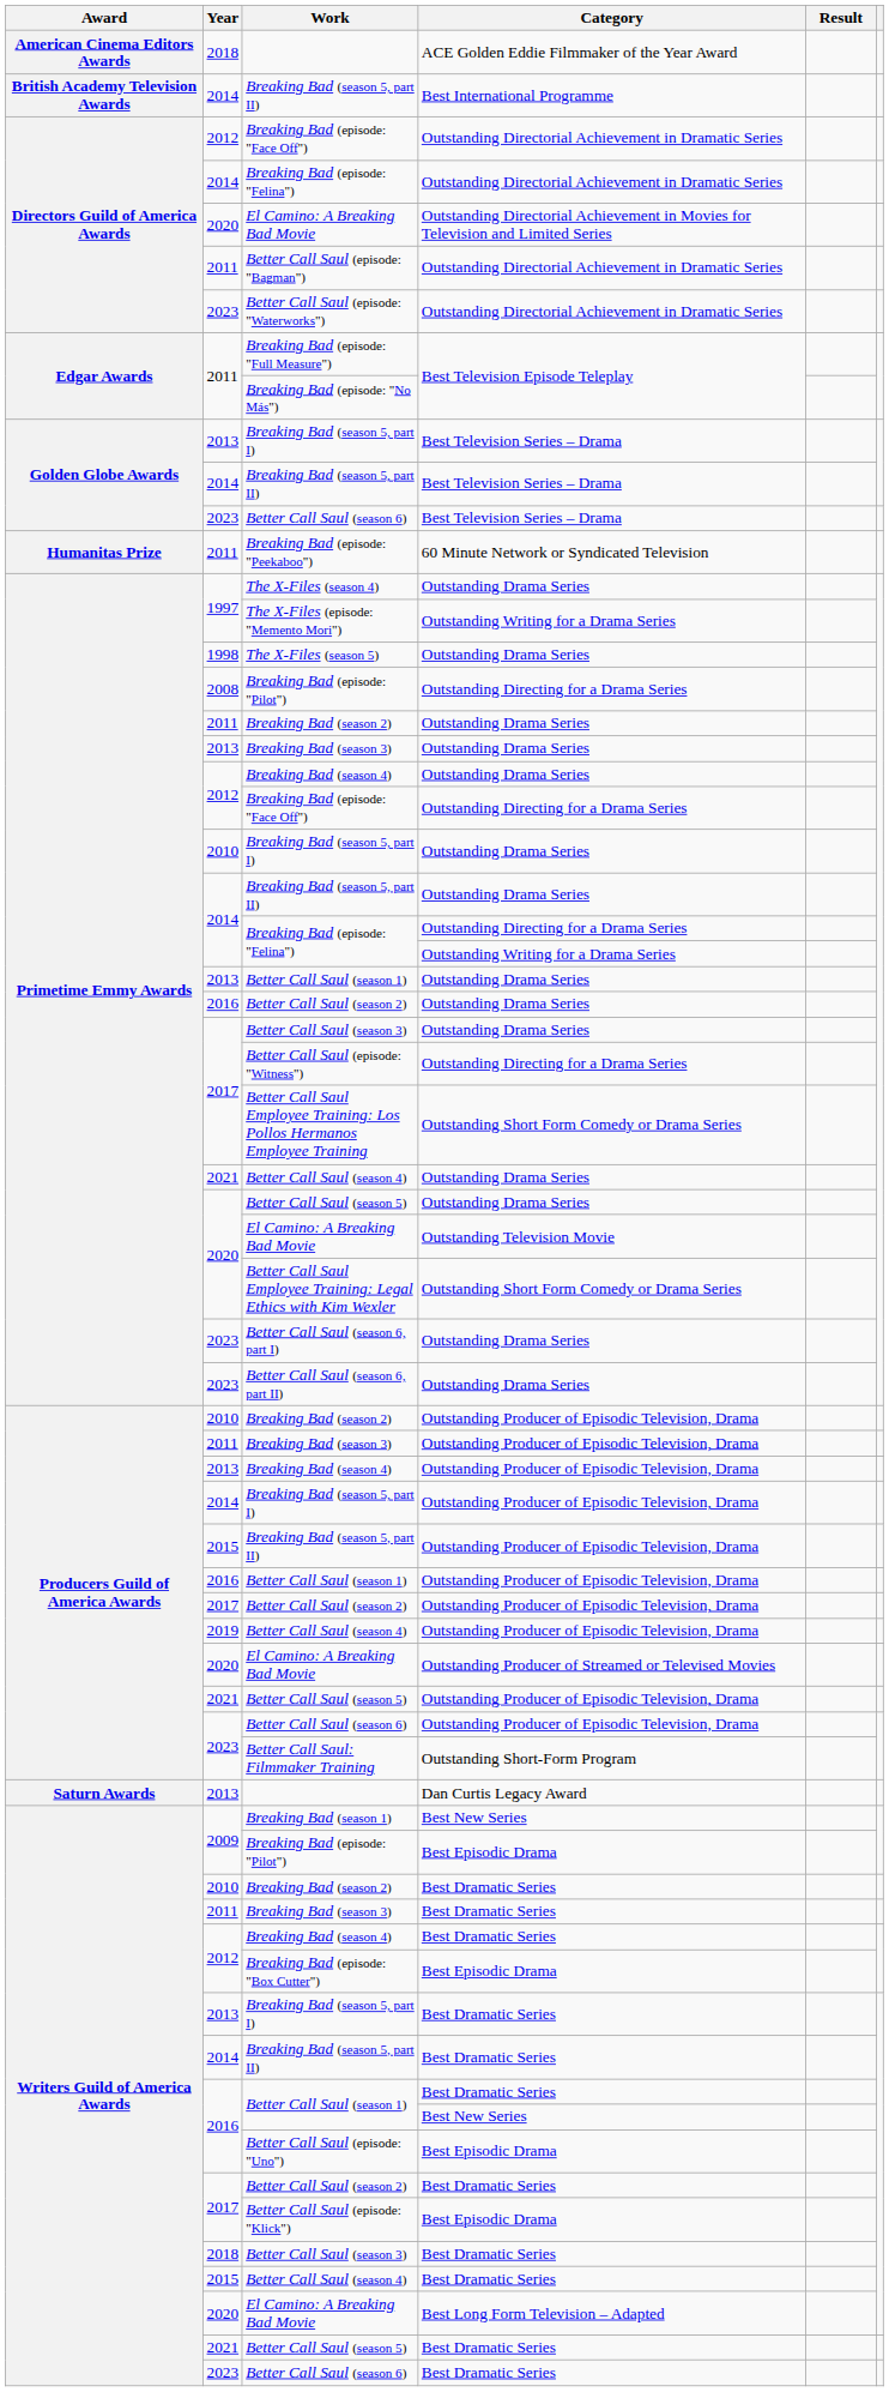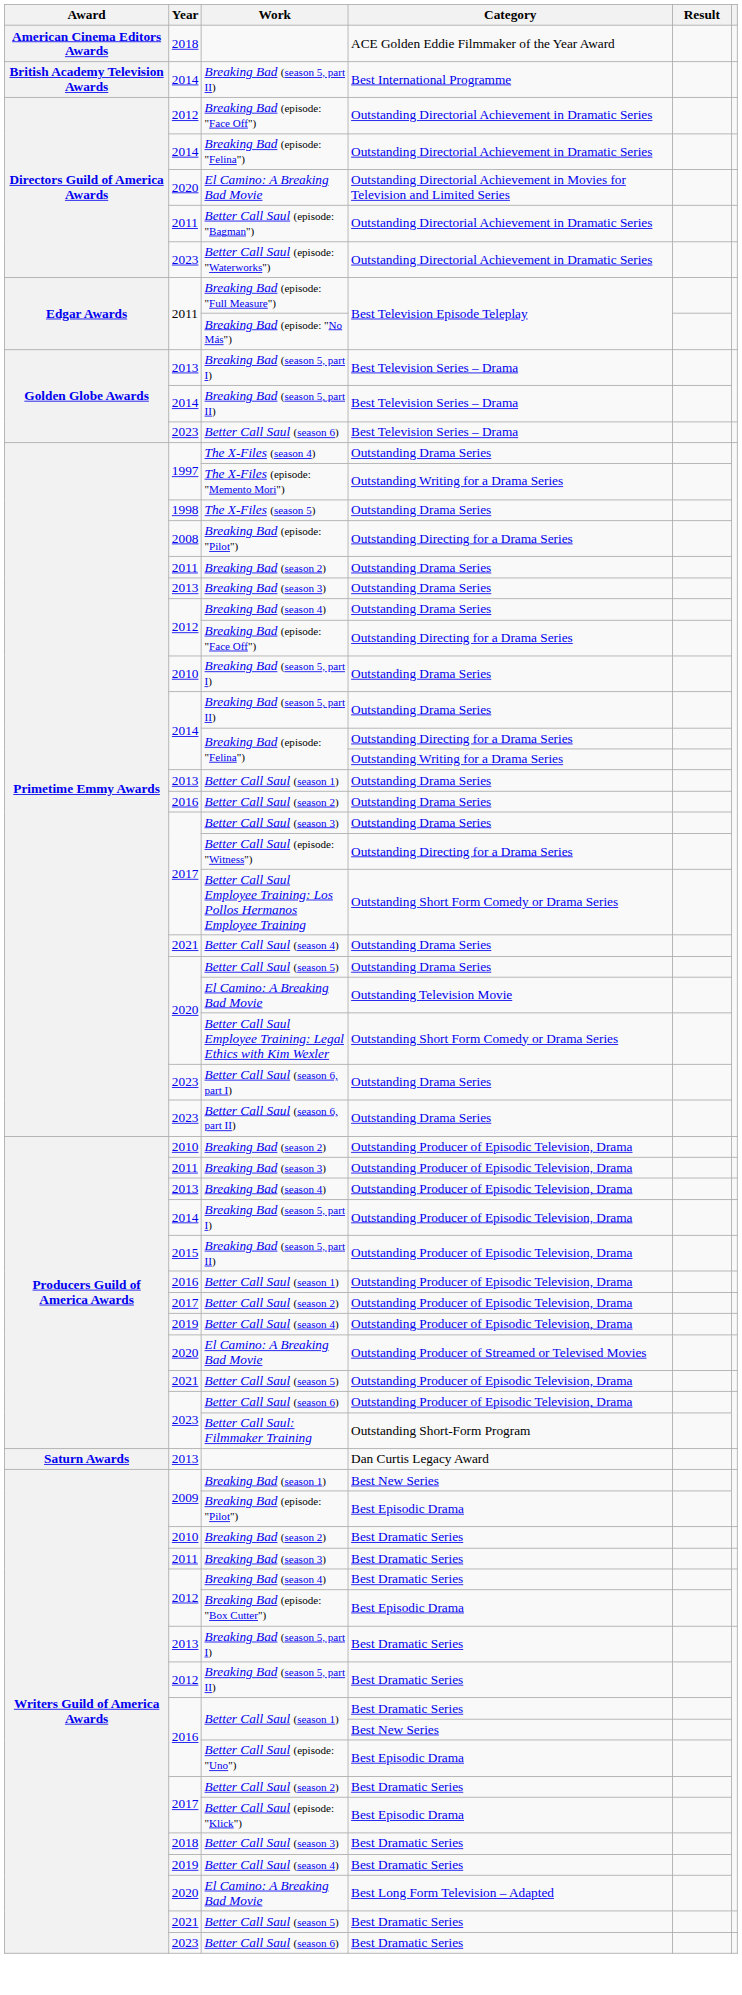 <table class="wikitable sortable plainrowheaders" style="width: 100%;">
 <tr>
 <th scope="col">Award</th>
 <th scope="col">Year</th>
 <th scope="col" style="width: 20%;">Work</th>
 <th scope="col">Category</th>
 <th scope="col" style="width: 8%;">Result</th>
 <th scope="col" class="unsortable"></th>
 </tr>
 <tr>
 <th scope="row"><a href='#'>American Cinema Editors Awards</a> </th>
 <td><a href='#'>2018</a></td>
 <td></td>
 <td>ACE Golden Eddie Filmmaker of the Year Award</td>
 <td></td>
 <td style="text-align:center;"></td>
 </tr>
 <tr>
 <th scope="row"><a href='#'>British Academy Television Awards</a> </th>
 <td><a href='#'>2014</a></td>
 <td><em><a href='#'>Breaking Bad</a></em> <small>(<a href='#'>season 5, part II</a>)</small></td>
 <td><a href='#'>Best International Programme</a></td>
 <td></td>
 <td style="text-align:center;"></td>
 </tr>
 <tr>
 <th scope="row" rowspan="5"><a href='#'>Directors Guild of America Awards</a> </th>
 <td><a href='#'>2012</a></td>
 <td><em><a href='#'>Breaking Bad</a></em> <small>(episode: "<a href='#'>Face Off</a>")</small></td>
 <td><a href='#'>Outstanding Directorial Achievement in Dramatic Series</a></td>
 <td></td>
 <td style="text-align:center;"></td>
 </tr>
 <tr>
 <td><a href='#'>2014</a></td>
 <td><em><a href='#'>Breaking Bad</a></em> <small>(episode: "<a href='#'>Felina</a>")</small></td>
 <td><a href='#'>Outstanding Directorial Achievement in Dramatic Series</a></td>
 <td></td>
 <td style="text-align:center;"></td>
 </tr>
 <tr>
 <td><a href='#'>2020</a></td>
 <td><em><a href='#'>El Camino: A Breaking Bad Movie</a></em></td>
 <td><a href='#'>Outstanding Directorial Achievement in Movies for Television and Limited Series</a></td>
 <td></td>
 <td style="text-align:center;"></td>
 </tr>
 <tr>
 <td><a href='#'>2011</a></td>
 <td><em><a href='#'>Better Call Saul</a></em> <small>(episode: "<a href='#'>Bagman</a>")</small></td>
 <td><a href='#'>Outstanding Directorial Achievement in Dramatic Series</a></td>
 <td></td>
 <td style="text-align:center;"></td>
 </tr>
 <tr>
 <td><a href='#'>2023</a></td>
 <td><em><a href='#'>Better Call Saul</a></em> <small>(episode: "<a href='#'>Waterworks</a>")</small></td>
 <td><a href='#'>Outstanding Directorial Achievement in Dramatic Series</a></td>
 <td></td>
 <td style="text-align:center;"></td>
 </tr>
 <tr>
 <th scope="row" rowspan="2"><a href='#'>Edgar Awards</a> </th>
 <td rowspan="2">2011</td>
 <td><em><a href='#'>Breaking Bad</a></em> <small>(episode: "<a href='#'>Full Measure</a>")</small></td>
 <td rowspan="2"><a href='#'>Best Television Episode Teleplay</a></td>
 <td></td>
 <td style="text-align:center;" rowspan="2"></td>
 </tr>
 <tr>
 <td><em><a href='#'>Breaking Bad</a></em> <small>(episode: "<a href='#'>No Más</a>")</small></td>
 <td></td>
 </tr>
 <tr>
 <th scope="row" rowspan="3"><a href='#'>Golden Globe Awards</a> </th>
 <td><a href='#'>2013</a></td>
 <td><em><a href='#'>Breaking Bad</a></em> <small>(<a href='#'>season 5, part I</a>)</small></td>
 <td><a href='#'>Best Television Series – Drama</a></td>
 <td></td>
 <td style="text-align:center;" rowspan="2"></td>
 </tr>
 <tr>
 <td><a href='#'>2014</a></td>
 <td><em><a href='#'>Breaking Bad</a></em> <small>(<a href='#'>season 5, part II</a>)</small></td>
 <td><a href='#'>Best Television Series – Drama</a></td>
 <td></td>
 </tr>
 <tr>
 <td><a href='#'>2023</a></td>
 <td><em><a href='#'>Better Call Saul</a></em> <small>(<a href='#'>season 6</a>)</small></td>
 <td><a href='#'>Best Television Series – Drama</a></td>
-<td></td>
-<td style="text-align:center;"></td>
-</tr>
-<tr>
-<th scope="row"><a href='#'>Humanitas Prize</a> </th>
-<td><a href='#'>2011</a></td>
-<td><em><a href='#'>Breaking Bad</a></em> <small>(episode: "<a href='#'>Peekaboo</a>")</small></td>
-<td>60 Minute Network or Syndicated Television</td>
 <td></td>
 <td style="text-align:center;"></td>
 </tr>
 <tr>
 <th scope="row" rowspan="23"><a href='#'>Primetime Emmy Awards</a> </th>
 <td rowspan="2"><a href='#'>1997</a></td>
 <td><em><a href='#'>The X-Files</a></em> <small>(<a href='#'>season 4</a>)</small></td>
 <td><a href='#'>Outstanding Drama Series</a></td>
 <td></td>
 <td style="text-align:center;" rowspan="23"></td>
 </tr>
 <tr>
 <td><em><a href='#'>The X-Files</a></em> <small>(episode: "<a href='#'>Memento Mori</a>")</small></td>
 <td><a href='#'>Outstanding Writing for a Drama Series</a></td>
 <td></td>
 </tr>
 <tr>
 <td><a href='#'>1998</a></td>
 <td><em><a href='#'>The X-Files</a></em> <small>(<a href='#'>season 5</a>)</small></td>
 <td><a href='#'>Outstanding Drama Series</a></td>
 <td></td>
 </tr>
 <tr>
 <td><a href='#'>2008</a></td>
 <td><em><a href='#'>Breaking Bad</a></em> <small>(episode: "<a href='#'>Pilot</a>")</small></td>
 <td><a href='#'>Outstanding Directing for a Drama Series</a></td>
 <td></td>
 </tr>
 <tr>
 <td><a href='#'>2011</a></td>
 <td><em><a href='#'>Breaking Bad</a></em> <small>(<a href='#'>season 2</a>)</small></td>
 <td><a href='#'>Outstanding Drama Series</a></td>
 <td></td>
 </tr>
 <tr>
 <td><a href='#'>2013</a></td>
 <td><em><a href='#'>Breaking Bad</a></em> <small>(<a href='#'>season 3</a>)</small></td>
 <td><a href='#'>Outstanding Drama Series</a></td>
 <td></td>
 </tr>
 <tr>
 <td rowspan="2"><a href='#'>2012</a></td>
 <td><em><a href='#'>Breaking Bad</a></em> <small>(<a href='#'>season 4</a>)</small></td>
 <td><a href='#'>Outstanding Drama Series</a></td>
 <td></td>
 </tr>
 <tr>
 <td><em><a href='#'>Breaking Bad</a></em> <small>(episode: "<a href='#'>Face Off</a>")</small></td>
 <td><a href='#'>Outstanding Directing for a Drama Series</a></td>
 <td></td>
 </tr>
 <tr>
 <td><a href='#'>2010</a></td>
 <td><em><a href='#'>Breaking Bad</a></em> <small>(<a href='#'>season 5, part I</a>)</small></td>
 <td><a href='#'>Outstanding Drama Series</a></td>
 <td></td>
 </tr>
 <tr>
 <td rowspan="3"><a href='#'>2014</a></td>
 <td><em><a href='#'>Breaking Bad</a></em> <small>(<a href='#'>season 5, part II</a>)</small></td>
 <td><a href='#'>Outstanding Drama Series</a></td>
 <td></td>
 </tr>
 <tr>
 <td rowspan="2"><em><a href='#'>Breaking Bad</a></em> <small>(episode: "<a href='#'>Felina</a>")</small></td>
 <td><a href='#'>Outstanding Directing for a Drama Series</a></td>
 <td></td>
 </tr>
 <tr>
 <td><a href='#'>Outstanding Writing for a Drama Series</a></td>
 <td></td>
 </tr>
 <tr>
 <td><a href='#'>2013</a></td>
 <td><em><a href='#'>Better Call Saul</a></em> <small>(<a href='#'>season 1</a>)</small></td>
 <td><a href='#'>Outstanding Drama Series</a></td>
 <td></td>
 </tr>
 <tr>
 <td><a href='#'>2016</a></td>
 <td><em><a href='#'>Better Call Saul</a></em> <small>(<a href='#'>season 2</a>)</small></td>
 <td><a href='#'>Outstanding Drama Series</a></td>
 <td></td>
 </tr>
 <tr>
 <td rowspan="3"><a href='#'>2017</a></td>
 <td><em><a href='#'>Better Call Saul</a></em> <small>(<a href='#'>season 3</a>)</small></td>
 <td><a href='#'>Outstanding Drama Series</a></td>
 <td></td>
 </tr>
 <tr>
 <td><em><a href='#'>Better Call Saul</a></em> <small>(episode: "<a href='#'>Witness</a>")</small></td>
 <td><a href='#'>Outstanding Directing for a Drama Series</a></td>
 <td></td>
 </tr>
 <tr>
 <td><em><a href='#'>Better Call Saul Employee Training: Los Pollos Hermanos Employee Training</a></em></td>
 <td><a href='#'>Outstanding Short Form Comedy or Drama Series</a></td>
 <td></td>
 </tr>
 <tr>
 <td><a href='#'>2021</a></td>
 <td><em><a href='#'>Better Call Saul</a></em> <small>(<a href='#'>season 4</a>)</small></td>
 <td><a href='#'>Outstanding Drama Series</a></td>
 <td></td>
 </tr>
 <tr>
 <td rowspan="3"><a href='#'>2020</a></td>
 <td><em><a href='#'>Better Call Saul</a></em> <small>(<a href='#'>season 5</a>)</small></td>
 <td><a href='#'>Outstanding Drama Series</a></td>
 <td></td>
 </tr>
 <tr>
 <td><em><a href='#'>El Camino: A Breaking Bad Movie</a></em></td>
 <td><a href='#'>Outstanding Television Movie</a></td>
 <td></td>
 </tr>
 <tr>
 <td><em><a href='#'>Better Call Saul Employee Training: Legal Ethics with Kim Wexler</a></em></td>
 <td><a href='#'>Outstanding Short Form Comedy or Drama Series</a></td>
 <td></td>
 </tr>
 <tr>
 <td><a href='#'>2023</a></td>
 <td><em><a href='#'>Better Call Saul</a></em> <small>(<a href='#'>season 6, part I</a>)</small></td>
 <td><a href='#'>Outstanding Drama Series</a></td>
 <td></td>
 </tr>
 <tr>
 <td><a href='#'>2023</a></td>
 <td><em><a href='#'>Better Call Saul</a></em> <small>(<a href='#'>season 6, part II</a>)</small></td>
 <td><a href='#'>Outstanding Drama Series</a></td>
 <td></td>
 </tr>
 <tr>
 <th scope="row" rowspan="12"><a href='#'>Producers Guild of America Awards</a></th>
 <td><a href='#'>2010</a></td>
 <td><em><a href='#'>Breaking Bad</a></em> <small>(<a href='#'>season 2</a>)</small></td>
 <td><a href='#'>Outstanding Producer of Episodic Television, Drama</a></td>
 <td></td>
 <td style="text-align:center;"></td>
 </tr>
 <tr>
 <td><a href='#'>2011</a></td>
 <td><em><a href='#'>Breaking Bad</a></em> <small>(<a href='#'>season 3</a>)</small></td>
 <td><a href='#'>Outstanding Producer of Episodic Television, Drama</a></td>
 <td></td>
 <td style="text-align:center;"></td>
 </tr>
 <tr>
 <td><a href='#'>2013</a></td>
 <td><em><a href='#'>Breaking Bad</a></em> <small>(<a href='#'>season 4</a>)</small></td>
 <td><a href='#'>Outstanding Producer of Episodic Television, Drama</a></td>
 <td></td>
 <td style="text-align:center;"></td>
 </tr>
 <tr>
 <td><a href='#'>2014</a></td>
 <td><em><a href='#'>Breaking Bad</a></em> <small>(<a href='#'>season 5, part I</a>)</small></td>
 <td><a href='#'>Outstanding Producer of Episodic Television, Drama</a></td>
 <td></td>
 <td style="text-align:center;"></td>
 </tr>
 <tr>
 <td><a href='#'>2015</a></td>
 <td><em><a href='#'>Breaking Bad</a></em> <small>(<a href='#'>season 5, part II</a>)</small></td>
 <td><a href='#'>Outstanding Producer of Episodic Television, Drama</a></td>
 <td></td>
 <td style="text-align:center;"></td>
 </tr>
 <tr>
 <td><a href='#'>2016</a></td>
 <td><em><a href='#'>Better Call Saul</a></em> <small>(<a href='#'>season 1</a>)</small></td>
 <td><a href='#'>Outstanding Producer of Episodic Television, Drama</a></td>
 <td></td>
 <td style="text-align:center;"></td>
 </tr>
 <tr>
 <td><a href='#'>2017</a></td>
 <td><em><a href='#'>Better Call Saul</a></em> <small>(<a href='#'>season 2</a>)</small></td>
 <td><a href='#'>Outstanding Producer of Episodic Television, Drama</a></td>
 <td></td>
 <td style="text-align:center;"></td>
 </tr>
 <tr>
 <td><a href='#'>2019</a></td>
 <td><em><a href='#'>Better Call Saul</a></em> <small>(<a href='#'>season 4</a>)</small></td>
 <td><a href='#'>Outstanding Producer of Episodic Television, Drama</a></td>
 <td></td>
 <td style="text-align:center;"></td>
 </tr>
 <tr>
 <td><a href='#'>2020</a></td>
 <td><em><a href='#'>El Camino: A Breaking Bad Movie</a></em></td>
 <td><a href='#'>Outstanding Producer of Streamed or Televised Movies</a></td>
 <td></td>
 <td style="text-align:center;"></td>
 </tr>
 <tr>
 <td><a href='#'>2021</a></td>
 <td><em><a href='#'>Better Call Saul</a></em> <small>(<a href='#'>season 5</a>)</small></td>
 <td><a href='#'>Outstanding Producer of Episodic Television, Drama</a></td>
 <td></td>
 <td style="text-align:center;"></td>
 </tr>
 <tr>
 <td rowspan="2"><a href='#'>2023</a></td>
 <td><em><a href='#'>Better Call Saul</a></em> <small>(<a href='#'>season 6</a>)</small></td>
 <td><a href='#'>Outstanding Producer of Episodic Television, Drama</a></td>
 <td></td>
 <td style="text-align:center;" rowspan="2"></td>
 </tr>
 <tr>
 <td><em><a href='#'>Better Call Saul: Filmmaker Training</a></em></td>
 <td>Outstanding Short-Form Program</td>
 <td></td>
 </tr>
 <tr>
 <th scope="row"><a href='#'>Saturn Awards</a> </th>
 <td><a href='#'>2013</a></td>
 <td></td>
 <td>Dan Curtis Legacy Award</td>
 <td></td>
 <td style="text-align:center;"></td>
 </tr>
 <tr>
 <th scope="row" rowspan="18"><a href='#'>Writers Guild of America Awards</a> </th>
 <td rowspan="2"><a href='#'>2009</a></td>
 <td><em><a href='#'>Breaking Bad</a></em> <small>(<a href='#'>season 1</a>)</small></td>
 <td><a href='#'>Best New Series</a></td>
 <td></td>
 <td style="text-align:center;" rowspan="2"><br></td>
 </tr>
 <tr>
 <td><em><a href='#'>Breaking Bad</a></em> <small>(episode: "<a href='#'>Pilot</a>")</small></td>
 <td><a href='#'>Best Episodic Drama</a></td>
 <td></td>
 </tr>
 <tr>
 <td><a href='#'>2010</a></td>
 <td><em><a href='#'>Breaking Bad</a></em> <small>(<a href='#'>season 2</a>)</small></td>
 <td><a href='#'>Best Dramatic Series</a></td>
 <td></td>
 <td style="text-align:center;"></td>
 </tr>
 <tr>
 <td><a href='#'>2011</a></td>
 <td><em><a href='#'>Breaking Bad</a></em> <small>(<a href='#'>season 3</a>)</small></td>
 <td><a href='#'>Best Dramatic Series</a></td>
 <td></td>
 <td style="text-align:center;"></td>
 </tr>
 <tr>
 <td rowspan="2"><a href='#'>2012</a></td>
 <td><em><a href='#'>Breaking Bad</a></em> <small>(<a href='#'>season 4</a>)</small></td>
 <td><a href='#'>Best Dramatic Series</a></td>
 <td></td>
 <td style="text-align:center;" rowspan="2"></td>
 </tr>
 <tr>
 <td><em><a href='#'>Breaking Bad</a></em> <small>(episode: "<a href='#'>Box Cutter</a>")</small></td>
 <td><a href='#'>Best Episodic Drama</a></td>
 <td></td>
 </tr>
 <tr>
 <td><a href='#'>2013</a></td>
 <td><em><a href='#'>Breaking Bad</a></em> <small>(<a href='#'>season 5, part I</a>)</small></td>
 <td><a href='#'>Best Dramatic Series</a></td>
 <td></td>
 <td style="text-align:center;" rowspan="10"></td>
 </tr>
 <tr>
-<td><a href='#'>2014</a></td>
+<td><a href='#'>2012</a></td>
 <td><em><a href='#'>Breaking Bad</a></em> <small>(<a href='#'>season 5, part II</a>)</small></td>
 <td><a href='#'>Best Dramatic Series</a></td>
 <td></td>
 </tr>
 <tr>
 <td rowspan="3"><a href='#'>2016</a></td>
 <td rowspan="2"><em><a href='#'>Better Call Saul</a></em> <small>(<a href='#'>season 1</a>)</small></td>
 <td><a href='#'>Best Dramatic Series</a></td>
 <td></td>
 </tr>
 <tr>
 <td><a href='#'>Best New Series</a></td>
 <td></td>
 </tr>
 <tr>
 <td><em><a href='#'>Better Call Saul</a></em> <small>(episode: "<a href='#'>Uno</a>")</small></td>
 <td><a href='#'>Best Episodic Drama</a></td>
 <td></td>
 </tr>
 <tr>
 <td rowspan="2"><a href='#'>2017</a></td>
 <td><em><a href='#'>Better Call Saul</a></em> <small>(<a href='#'>season 2</a>)</small></td>
 <td><a href='#'>Best Dramatic Series</a></td>
 <td></td>
 </tr>
 <tr>
 <td><em><a href='#'>Better Call Saul</a></em> <small>(episode: "<a href='#'>Klick</a>")</small></td>
 <td><a href='#'>Best Episodic Drama</a></td>
 <td></td>
 </tr>
 <tr>
 <td><a href='#'>2018</a></td>
 <td><em><a href='#'>Better Call Saul</a></em> <small>(<a href='#'>season 3</a>)</small></td>
 <td><a href='#'>Best Dramatic Series</a></td>
 <td></td>
 </tr>
 <tr>
-<td><a href='#'>2015</a></td>
+<td><a href='#'>2019</a></td>
 <td><em><a href='#'>Better Call Saul</a></em> <small>(<a href='#'>season 4</a>)</small></td>
 <td><a href='#'>Best Dramatic Series</a></td>
 <td></td>
 </tr>
 <tr>
 <td><a href='#'>2020</a></td>
 <td><em><a href='#'>El Camino: A Breaking Bad Movie</a></em></td>
 <td><a href='#'>Best Long Form Television – Adapted</a></td>
 <td></td>
 </tr>
 <tr>
 <td><a href='#'>2021</a></td>
 <td><em><a href='#'>Better Call Saul</a></em> <small>(<a href='#'>season 5</a>)</small></td>
 <td><a href='#'>Best Dramatic Series</a></td>
 <td></td>
 <td style="text-align:center;"></td>
 </tr>
 <tr>
 <td><a href='#'>2023</a></td>
 <td><em><a href='#'>Better Call Saul</a></em> <small>(<a href='#'>season 6</a>)</small></td>
 <td><a href='#'>Best Dramatic Series</a></td>
 <td></td>
 <td style="text-align:center;"></td>
 </tr>
 </table>
